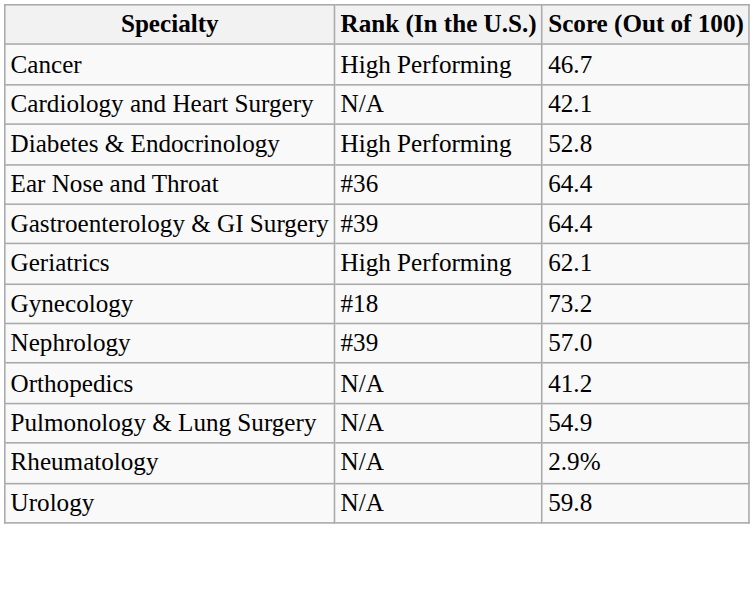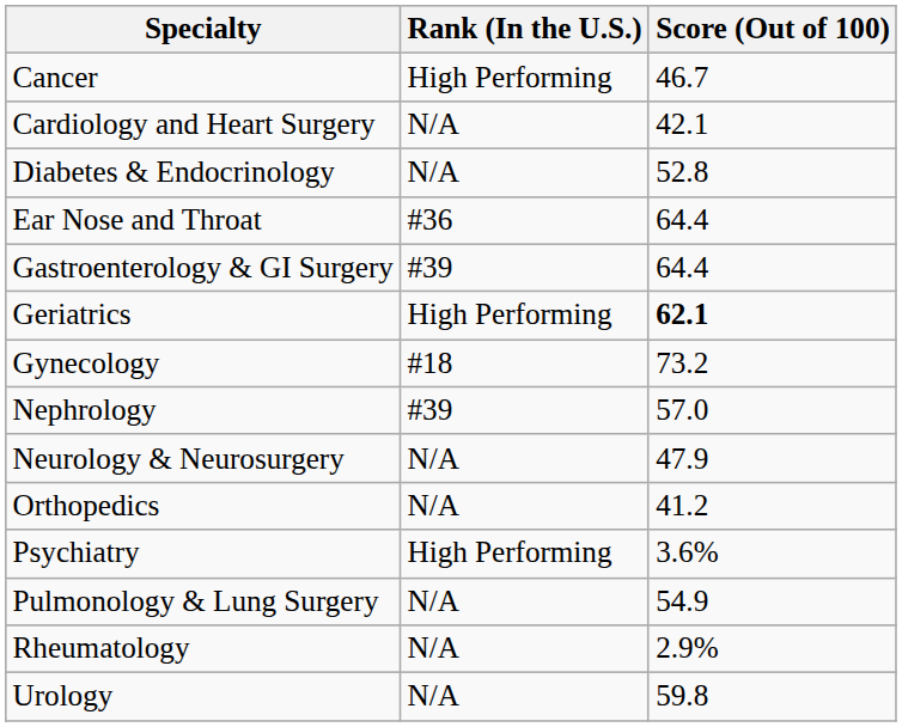 <table class="wikitable">
 <tr>
 <th>Specialty</th>
 <th>Rank (In the U.S.)</th>
 <th>Score (Out of 100)</th>
 </tr>
 <tr>
 <td>Cancer</td>
 <td>High Performing</td>
 <td>46.7</td>
 </tr>
 <tr>
 <td>Cardiology and Heart Surgery</td>
 <td>N/A</td>
 <td>42.1</td>
 </tr>
 <tr>
 <td>Diabetes & Endocrinology</td>
-<td>High Performing</td>
+<td>N/A</td>
 <td>52.8</td>
 </tr>
 <tr>
 <td>Ear Nose and Throat</td>
 <td>#36</td>
 <td>64.4</td>
 </tr>
 <tr>
 <td>Gastroenterology & GI Surgery</td>
 <td>#39</td>
 <td>64.4</td>
 </tr>
 <tr>
 <td>Geriatrics</td>
 <td>High Performing</td>
-<td>62.1</td>
+<td><strong>62.1</strong></td>
 </tr>
 <tr>
 <td>Gynecology</td>
 <td>#18</td>
 <td>73.2</td>
 </tr>
 <tr>
 <td>Nephrology</td>
 <td>#39</td>
 <td>57.0</td>
 </tr>
 <tr>
+<td>Neurology & Neurosurgery</td>
+<td>N/A</td>
+<td>47.9</td>
+</tr>
+<tr>
 <td>Orthopedics</td>
 <td>N/A</td>
 <td>41.2</td>
+</tr>
+<tr>
+<td>Psychiatry</td>
+<td>High Performing</td>
+<td>3.6%</td>
 </tr>
 <tr>
 <td>Pulmonology & Lung Surgery</td>
 <td>N/A</td>
 <td>54.9</td>
 </tr>
 <tr>
 <td>Rheumatology</td>
 <td>N/A</td>
 <td>2.9%</td>
 </tr>
 <tr>
 <td>Urology</td>
 <td>N/A</td>
 <td>59.8</td>
 </tr>
 </table>
